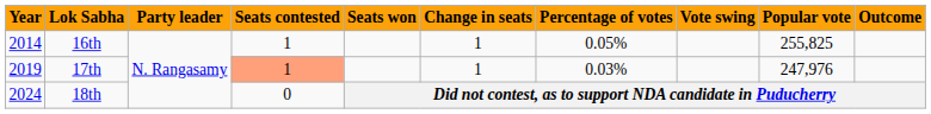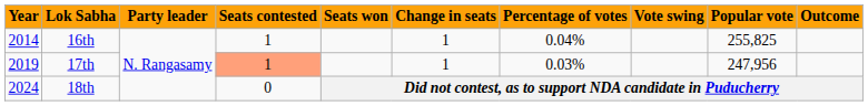 <table class="wikitable sortable" style="text-align:center;">
 <tr>
 <th style="background-color:#FDA209;color:black">Year</th>
 <th style="background-color:#FDA209;color:black">Lok Sabha</th>
 <th style="background-color:#FDA209;color:black">Party leader</th>
 <th style="background-color:#FDA209;color:black">Seats contested</th>
 <th style="background-color:#FDA209;color:black">Seats won</th>
 <th style="background-color:#FDA209;color:black">Change in seats</th>
 <th style="background-color:#FDA209;color:black">Percentage of votes</th>
 <th style="background-color:#FDA209;color:black">Vote swing</th>
 <th style="background-color:#FDA209;color:black">Popular vote</th>
 <th style="background-color:#FDA209;color:black">Outcome</th>
 </tr>
 <tr>
 <td><a href='#'>2014</a></td>
 <td><a href='#'>16th</a></td>
 <td rowspan=3><a href='#'>N. Rangasamy</a></td>
 <td>1</td>
 <td></td>
 <td> 1</td>
-<td>0.05%</td>
+<td>0.04%</td>
 <td></td>
 <td>255,825</td>
 <td></td>
 </tr>
 <tr>
 <td><a href='#'>2019</a></td>
 <td><a href='#'>17th</a></td>
 <td style="background: lightsalmon;">1</td>
 <td></td>
 <td> 1</td>
 <td>0.03%</td>
 <td></td>
-<td>247,976</td>
+<td>247,956</td>
 <td></td>
 </tr>
 <tr>
 <td><a href='#'>2024</a></td>
 <td><a href='#'>18th</a></td>
 <td>0</td>
 <th colspan="6"><em>Did not contest, as to support NDA candidate in <a href='#'>Puducherry</a></em></th>
 </tr>
 </table>
